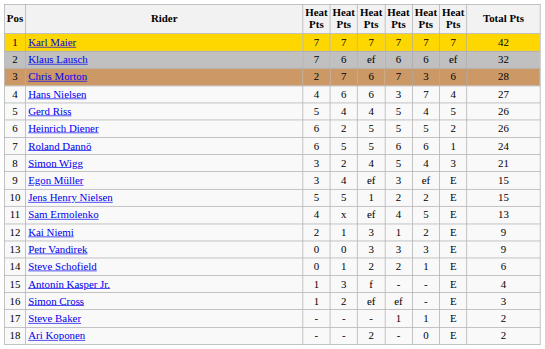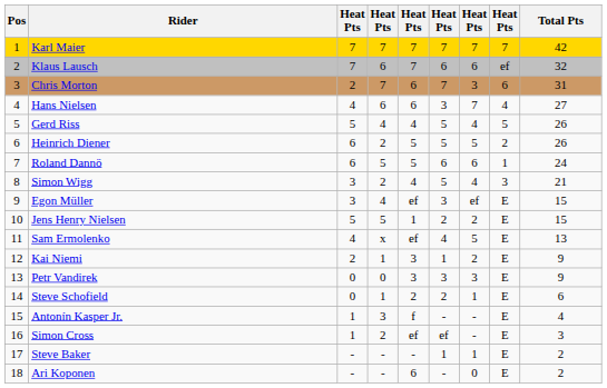 <table class="wikitable" style="font-size: 100%">
 <tr>
 <th width=20>Pos</th>
 <th width=400>Rider</th>
 <th width=20>Heat Pts</th>
 <th width=20>Heat Pts</th>
 <th width=20>Heat Pts</th>
 <th width=20>Heat Pts</th>
 <th width=20>Heat Pts</th>
 <th width=20>Heat Pts</th>
 <th width=100>Total Pts</th>
 </tr>
 <tr align=center style="background-color: gold;">
 <td>1</td>
 <td align="left"> <a href='#'>Karl Maier</a></td>
 <td>7</td>
 <td>7</td>
 <td>7</td>
 <td>7</td>
 <td>7</td>
 <td>7</td>
 <td>42</td>
 </tr>
 <tr align=center style="background-color: silver;">
 <td>2</td>
 <td align="left"> <a href='#'>Klaus Lausch</a></td>
 <td>7</td>
 <td>6</td>
-<td>ef</td>
+<td>7</td>
 <td>6</td>
 <td>6</td>
 <td>ef</td>
 <td>32</td>
 </tr>
 <tr align=center style="background-color: #cc9966;">
 <td>3</td>
 <td align="left"> <a href='#'>Chris Morton</a></td>
 <td>2</td>
 <td>7</td>
 <td>6</td>
 <td>7</td>
 <td>3</td>
 <td>6</td>
-<td>28</td>
+<td>31</td>
 </tr>
 <tr align=center>
 <td>4</td>
 <td align="left"> <a href='#'>Hans Nielsen</a></td>
 <td>4</td>
 <td>6</td>
 <td>6</td>
 <td>3</td>
 <td>7</td>
 <td>4</td>
 <td>27</td>
 </tr>
 <tr align=center>
 <td>5</td>
 <td align="left"> <a href='#'>Gerd Riss</a></td>
 <td>5</td>
 <td>4</td>
 <td>4</td>
 <td>5</td>
 <td>4</td>
 <td>5</td>
 <td>26</td>
 </tr>
 <tr align=center>
 <td>6</td>
 <td align="left"> <a href='#'>Heinrich Diener</a></td>
 <td>6</td>
 <td>2</td>
 <td>5</td>
 <td>5</td>
 <td>5</td>
 <td>2</td>
 <td>26</td>
 </tr>
 <tr align=center>
 <td>7</td>
 <td align="left"> <a href='#'>Roland Dannö</a></td>
 <td>6</td>
 <td>5</td>
 <td>5</td>
 <td>6</td>
 <td>6</td>
 <td>1</td>
 <td>24</td>
 </tr>
 <tr align=center>
 <td>8</td>
 <td align="left"> <a href='#'>Simon Wigg</a></td>
 <td>3</td>
 <td>2</td>
 <td>4</td>
 <td>5</td>
 <td>4</td>
 <td>3</td>
 <td>21</td>
 </tr>
 <tr align=center>
 <td>9</td>
 <td align="left"> <a href='#'>Egon Müller</a></td>
 <td>3</td>
 <td>4</td>
 <td>ef</td>
 <td>3</td>
 <td>ef</td>
 <td>E</td>
 <td>15</td>
 </tr>
 <tr align=center>
 <td>10</td>
 <td align="left"> <a href='#'>Jens Henry Nielsen</a></td>
 <td>5</td>
 <td>5</td>
 <td>1</td>
 <td>2</td>
 <td>2</td>
 <td>E</td>
 <td>15</td>
 </tr>
 <tr align=center>
 <td>11</td>
 <td align="left"> <a href='#'>Sam Ermolenko</a></td>
 <td>4</td>
 <td>x</td>
 <td>ef</td>
 <td>4</td>
 <td>5</td>
 <td>E</td>
 <td>13</td>
 </tr>
 <tr align=center>
 <td>12</td>
 <td align="left"> <a href='#'>Kai Niemi</a></td>
 <td>2</td>
 <td>1</td>
 <td>3</td>
 <td>1</td>
 <td>2</td>
 <td>E</td>
 <td>9</td>
 </tr>
 <tr align=center>
 <td>13</td>
 <td align="left"> <a href='#'>Petr Vandirek</a></td>
 <td>0</td>
 <td>0</td>
 <td>3</td>
 <td>3</td>
 <td>3</td>
 <td>E</td>
 <td>9</td>
 </tr>
 <tr align=center>
 <td>14</td>
 <td align="left"> <a href='#'>Steve Schofield</a></td>
 <td>0</td>
 <td>1</td>
 <td>2</td>
 <td>2</td>
 <td>1</td>
 <td>E</td>
 <td>6</td>
 </tr>
 <tr align=center>
 <td>15</td>
 <td align="left"> <a href='#'>Antonín Kasper Jr.</a></td>
 <td>1</td>
 <td>3</td>
 <td>f</td>
 <td>-</td>
 <td>-</td>
 <td>E</td>
 <td>4</td>
 </tr>
 <tr align=center>
 <td>16</td>
 <td align="left"> <a href='#'>Simon Cross</a></td>
 <td>1</td>
 <td>2</td>
 <td>ef</td>
 <td>ef</td>
 <td>-</td>
 <td>E</td>
 <td>3</td>
 </tr>
 <tr align=center>
 <td>17</td>
 <td align="left"> <a href='#'>Steve Baker</a></td>
 <td>-</td>
 <td>-</td>
 <td>-</td>
 <td>1</td>
 <td>1</td>
 <td>E</td>
 <td>2</td>
 </tr>
 <tr align=center>
 <td>18</td>
 <td align="left"> <a href='#'>Ari Koponen</a></td>
 <td>-</td>
 <td>-</td>
-<td>2</td>
+<td>6</td>
 <td>-</td>
 <td>0</td>
 <td>E</td>
 <td>2</td>
 </tr>
 </table>
